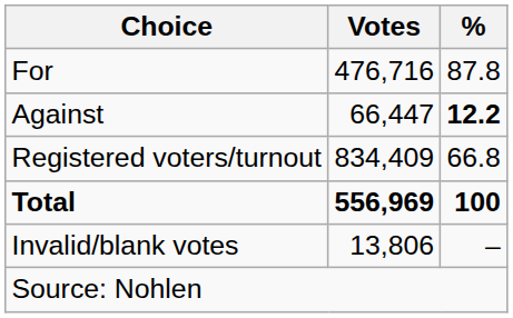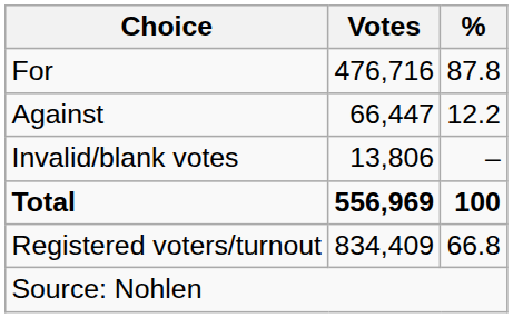 <table class=wikitable style=text-align:right>
 <tr>
 <th>Choice</th>
 <th>Votes</th>
 <th>%</th>
 </tr>
 <tr>
 <td align=left>For</td>
 <td>476,716</td>
 <td>87.8</td>
 </tr>
 <tr>
 <td align=left>Against</td>
 <td>66,447</td>
-<td><strong>12.2</strong></td>
+<td>12.2</td>
+</tr>
+<tr>
+<td align=left>Invalid/blank votes</td>
+<td>13,806</td>
+<td>–</td>
+</tr>
+<tr>
+<td align=left><strong>Total</strong></td>
+<td><strong>556,969</strong></td>
+<td><strong>100</strong></td>
 </tr>
 <tr>
 <td align=left>Registered voters/turnout</td>
 <td>834,409</td>
 <td>66.8</td>
 </tr>
 <tr>
-<td align=left><strong>Total</strong></td>
-<td><strong>556,969</strong></td>
-<td><strong>100</strong></td>
-</tr>
-<tr>
-<td align=left>Invalid/blank votes</td>
-<td>13,806</td>
-<td>–</td>
-</tr>
-<tr>
 <td align=left colspan=3>Source: Nohlen</td>
 </tr>
 </table>
